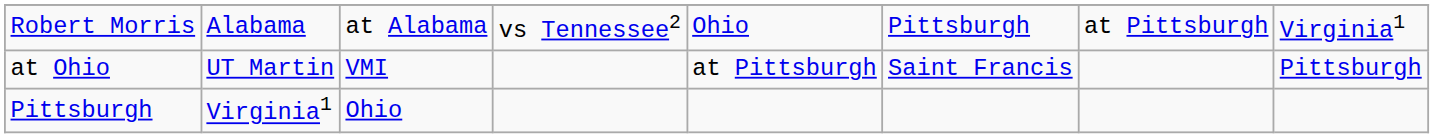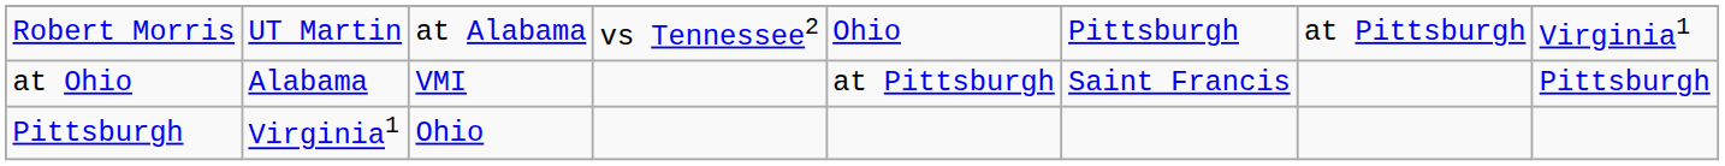 <table class="wikitable">
 <tr>
 </tr>
 <tr>
 <td><a href='#'>Robert Morris</a></td>
-<td><a href='#'>Alabama</a></td>
+<td><a href='#'>UT Martin</a></td>
 <td>at <a href='#'>Alabama</a></td>
 <td>vs <a href='#'>Tennessee</a><sup>2</sup></td>
 <td><a href='#'>Ohio</a></td>
 <td><a href='#'>Pittsburgh</a></td>
 <td>at <a href='#'>Pittsburgh</a></td>
 <td><a href='#'>Virginia</a><sup>1</sup></td>
 </tr>
 <tr>
 <td>at <a href='#'>Ohio</a></td>
-<td><a href='#'>UT Martin</a></td>
+<td><a href='#'>Alabama</a></td>
 <td><a href='#'>VMI</a></td>
 <td></td>
 <td>at <a href='#'>Pittsburgh</a></td>
 <td><a href='#'>Saint Francis</a></td>
 <td></td>
 <td><a href='#'>Pittsburgh</a></td>
 </tr>
 <tr>
 <td><a href='#'>Pittsburgh</a></td>
 <td><a href='#'>Virginia</a><sup>1</sup></td>
 <td><a href='#'>Ohio</a></td>
 <td></td>
 <td></td>
 <td></td>
 <td></td>
 <td></td>
 </tr>
 </table>
